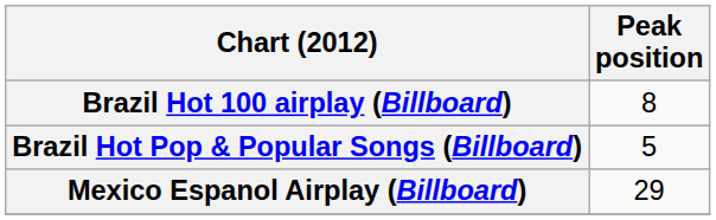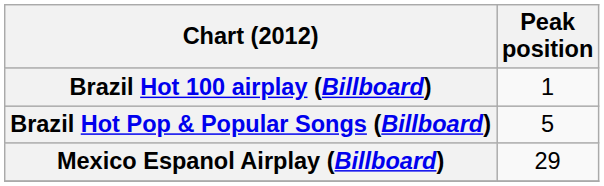 <table class="wikitable plainrowheaders sortable" style="text-align:center;">
 <tr>
 <th scope="col">Chart (2012)</th>
 <th scope="col">Peak<br>position</th>
 </tr>
 <tr>
 <th scope="row">Brazil <a href='#'>Hot 100 airplay</a> (<a href='#'><em>Billboard</em></a>)</th>
-<td style="text-align:center;">8</td>
+<td style="text-align:center;">1</td>
 </tr>
 <tr>
 <th scope="row">Brazil <a href='#'>Hot Pop & Popular Songs</a> (<a href='#'><em>Billboard</em></a>)</th>
 <td style="text-align:center;">5</td>
 </tr>
 <tr>
 <th scope="row">Mexico Espanol Airplay (<a href='#'><em>Billboard</em></a>)</th>
 <td>29</td>
 </tr>
 <tr>
 </tr>
 </table>
